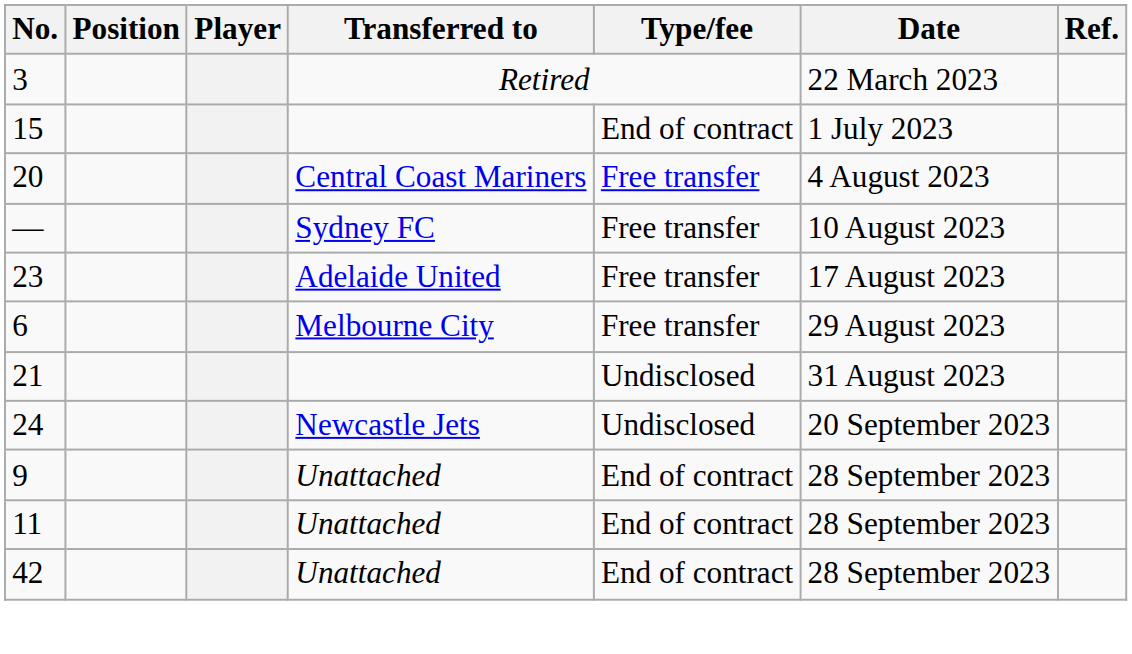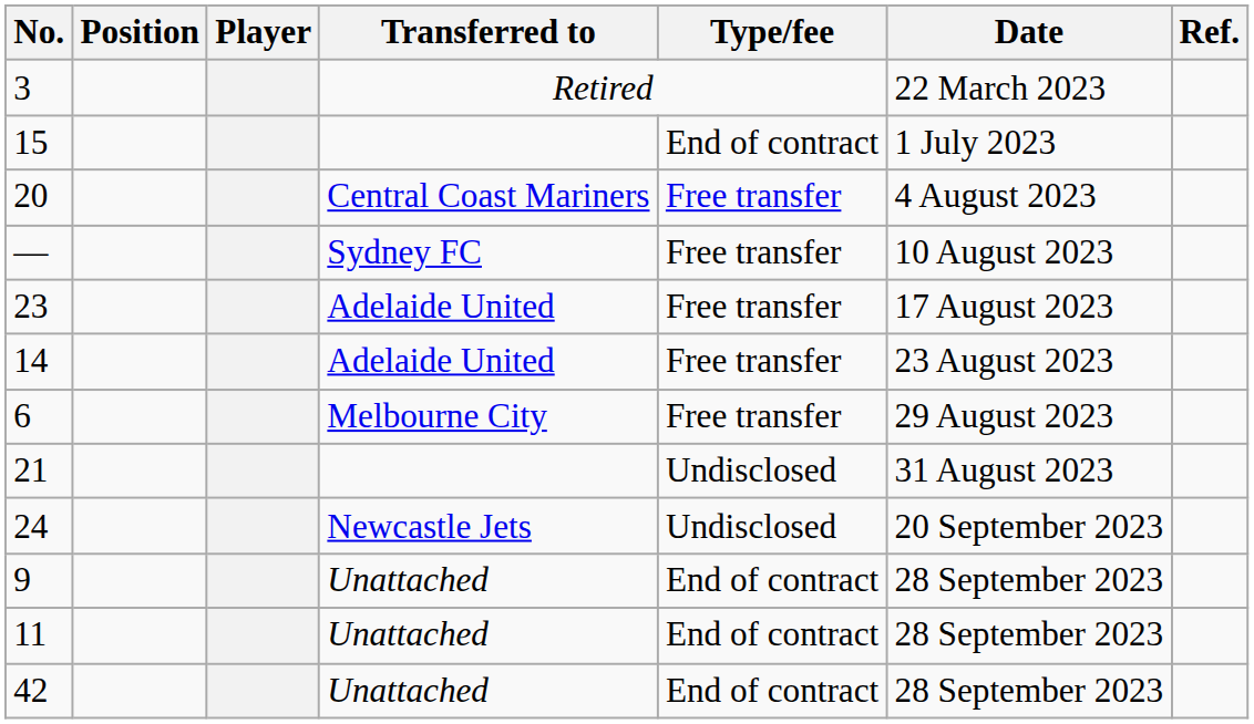 <table class="wikitable plainrowheaders sortable" style="text-align:center; text-align:left">
 <tr>
 <th scope="col">No.</th>
 <th scope="col">Position</th>
 <th scope="col">Player</th>
 <th scope="col">Transferred to</th>
 <th scope="col">Type/fee</th>
 <th scope="col">Date</th>
 <th class="unsortable" scope="col">Ref.</th>
 </tr>
 <tr>
 <td>3</td>
 <td></td>
 <th scope="row"></th>
 <td colspan="2" align="center"><em>Retired</em></td>
 <td>22 March 2023</td>
 <td></td>
 </tr>
 <tr>
 <td>15</td>
 <td></td>
 <th scope="row"></th>
 <td></td>
 <td>End of contract</td>
 <td>1 July 2023</td>
 <td></td>
 </tr>
 <tr>
 <td>20</td>
 <td></td>
 <th scope="row"></th>
 <td><a href='#'>Central Coast Mariners</a></td>
 <td><a href='#'>Free transfer</a></td>
 <td>4 August 2023</td>
 <td></td>
 </tr>
 <tr>
 <td>—</td>
 <td></td>
 <th scope="row"></th>
 <td><a href='#'>Sydney FC</a></td>
 <td>Free transfer</td>
 <td>10 August 2023</td>
 <td></td>
 </tr>
 <tr>
 <td>23</td>
 <td></td>
 <th scope="row"></th>
 <td><a href='#'>Adelaide United</a></td>
 <td>Free transfer</td>
 <td>17 August 2023</td>
+<td></td>
+</tr>
+<tr>
+<td>14</td>
+<td></td>
+<th scope="row"></th>
+<td><a href='#'>Adelaide United</a></td>
+<td>Free transfer</td>
+<td>23 August 2023</td>
 <td></td>
 </tr>
 <tr>
 <td>6</td>
 <td></td>
 <th scope="row"></th>
 <td><a href='#'>Melbourne City</a></td>
 <td>Free transfer</td>
 <td>29 August 2023</td>
 <td></td>
 </tr>
 <tr>
 <td>21</td>
 <td></td>
 <th scope="row"></th>
 <td></td>
 <td>Undisclosed</td>
 <td>31 August 2023</td>
 <td></td>
 </tr>
 <tr>
 <td>24</td>
 <td></td>
 <th scope="row"></th>
 <td><a href='#'>Newcastle Jets</a></td>
 <td>Undisclosed</td>
 <td>20 September 2023</td>
 <td></td>
 </tr>
 <tr>
 <td>9</td>
 <td></td>
 <th scope="row"></th>
 <td><em>Unattached</em></td>
 <td>End of contract</td>
 <td>28 September 2023</td>
 <td></td>
 </tr>
 <tr>
 <td>11</td>
 <td></td>
 <th scope="row"></th>
 <td><em>Unattached</em></td>
 <td>End of contract</td>
 <td>28 September 2023</td>
 <td></td>
 </tr>
 <tr>
 <td>42</td>
 <td></td>
 <th scope="row"></th>
 <td><em>Unattached</em></td>
 <td>End of contract</td>
 <td>28 September 2023</td>
 <td></td>
 </tr>
 </table>
